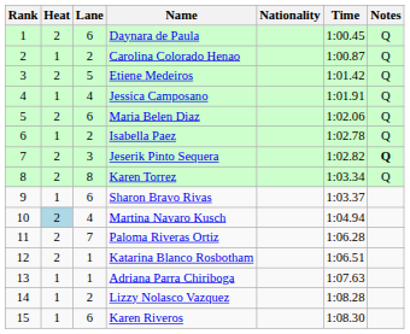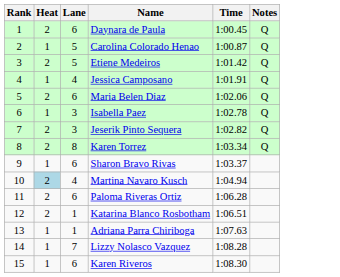 <table class="wikitable sortable" style="text-align:center">
 <tr>
 <th>Rank</th>
 <th>Heat</th>
 <th>Lane</th>
 <th>Name</th>
-<th>Nationality</th>
 <th>Time</th>
 <th>Notes</th>
 </tr>
 <tr bgcolor=ccffcc>
 <td>1</td>
 <td>2</td>
 <td>6</td>
 <td align=left><a href='#'>Daynara de Paula</a></td>
-<td align=left></td>
 <td>1:00.45</td>
 <td>Q</td>
 </tr>
 <tr bgcolor=ccffcc>
 <td>2</td>
 <td>1</td>
-<td>2</td>
+<td>5</td>
 <td align=left><a href='#'>Carolina Colorado Henao</a></td>
-<td align=left></td>
 <td>1:00.87</td>
 <td>Q</td>
 </tr>
 <tr bgcolor=ccffcc>
 <td>3</td>
 <td>2</td>
 <td>5</td>
 <td align=left><a href='#'>Etiene Medeiros</a></td>
-<td align=left></td>
 <td>1:01.42</td>
 <td>Q</td>
 </tr>
 <tr bgcolor=ccffcc>
 <td>4</td>
 <td>1</td>
 <td>4</td>
 <td align=left><a href='#'>Jessica Camposano</a></td>
-<td align=left></td>
 <td>1:01.91</td>
 <td>Q</td>
 </tr>
 <tr bgcolor=ccffcc>
 <td>5</td>
 <td>2</td>
 <td>6</td>
 <td align=left><a href='#'>Maria Belen Diaz</a></td>
-<td align=left></td>
 <td>1:02.06</td>
 <td>Q</td>
 </tr>
 <tr bgcolor=ccffcc>
 <td>6</td>
 <td>1</td>
-<td>2</td>
+<td>3</td>
 <td align=left><a href='#'>Isabella Paez</a></td>
-<td align=left></td>
 <td>1:02.78</td>
 <td>Q</td>
 </tr>
 <tr bgcolor=ccffcc>
 <td>7</td>
 <td>2</td>
 <td>3</td>
 <td align=left><a href='#'>Jeserik Pinto Sequera</a></td>
-<td align=left></td>
 <td>1:02.82</td>
-<td><strong>Q</strong></td>
+<td>Q</td>
 </tr>
 <tr bgcolor=ccffcc>
 <td>8</td>
 <td>2</td>
 <td>8</td>
 <td align=left><a href='#'>Karen Torrez</a></td>
-<td align=left></td>
 <td>1:03.34</td>
 <td>Q</td>
 </tr>
 <tr>
 <td>9</td>
 <td>1</td>
 <td>6</td>
 <td align=left><a href='#'>Sharon Bravo Rivas</a></td>
-<td align=left></td>
 <td>1:03.37</td>
 <td></td>
 </tr>
 <tr>
 <td>10</td>
 <td style="background: lightblue;">2</td>
 <td>4</td>
 <td align=left><a href='#'>Martina Navaro Kusch</a></td>
-<td align=left></td>
 <td>1:04.94</td>
 <td></td>
 </tr>
 <tr>
 <td>11</td>
 <td>2</td>
-<td>7</td>
+<td>6</td>
 <td align=left><a href='#'>Paloma Riveras Ortiz</a></td>
-<td align=left></td>
 <td>1:06.28</td>
 <td></td>
 </tr>
 <tr>
 <td>12</td>
 <td>2</td>
 <td>1</td>
 <td align=left><a href='#'>Katarina Blanco Rosbotham</a></td>
-<td align=left></td>
 <td>1:06.51</td>
 <td></td>
 </tr>
 <tr>
 <td>13</td>
 <td>1</td>
 <td>1</td>
 <td align=left><a href='#'>Adriana Parra Chiriboga</a></td>
-<td align=left></td>
 <td>1:07.63</td>
 <td></td>
 </tr>
 <tr>
 <td>14</td>
 <td>1</td>
-<td>2</td>
+<td>7</td>
 <td align=left><a href='#'>Lizzy Nolasco Vazquez</a></td>
-<td align=left></td>
 <td>1:08.28</td>
 <td></td>
 </tr>
 <tr>
 <td>15</td>
 <td>1</td>
 <td>6</td>
 <td align=left><a href='#'>Karen Riveros</a></td>
-<td align=left></td>
 <td>1:08.30</td>
 <td></td>
 </tr>
 </table>
